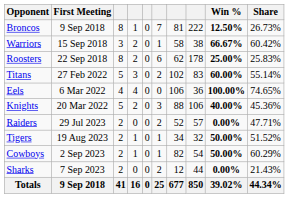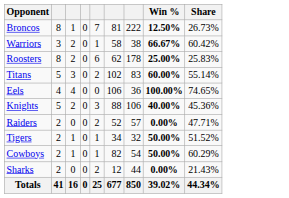 <table class="wikitable sortable" style="text-align:center;">
 <tr>
 <th>Opponent</th>
-<th>First Meeting</th>
 <th></th>
 <th></th>
 <th></th>
 <th></th>
 <th></th>
 <th></th>
 <th>Win %</th>
 <th>Share</th>
 </tr>
 <tr>
 <td align=left> <a href='#'>Broncos</a></td>
-<td>9 Sep 2018</td>
 <td>8</td>
 <td>1</td>
 <td>0</td>
 <td>7</td>
 <td align=right>81</td>
 <td align=right>222</td>
 <td><strong>12.50%</strong></td>
 <td>26.73%</td>
 </tr>
 <tr>
 <td align=left> <a href='#'>Warriors</a></td>
-<td>15 Sep 2018</td>
 <td>3</td>
 <td>2</td>
 <td>0</td>
 <td>1</td>
 <td align=right>58</td>
 <td align=right>38</td>
 <td><strong>66.67%</strong></td>
 <td>60.42%</td>
 </tr>
 <tr>
 <td align=left> <a href='#'>Roosters</a></td>
-<td>22 Sep 2018</td>
 <td>8</td>
 <td>2</td>
 <td>0</td>
 <td>6</td>
 <td align=right>62</td>
 <td align=right>178</td>
 <td><strong>25.00%</strong></td>
 <td>25.83%</td>
 </tr>
 <tr>
 <td align=left> <a href='#'>Titans</a></td>
-<td>27 Feb 2022</td>
 <td>5</td>
 <td>3</td>
 <td>0</td>
 <td>2</td>
 <td align=right>102</td>
 <td align=right>83</td>
 <td><strong>60.00%</strong></td>
 <td>55.14%</td>
 </tr>
 <tr>
 <td align=left> <a href='#'>Eels</a></td>
-<td>6 Mar 2022</td>
 <td>4</td>
 <td>4</td>
 <td>0</td>
 <td>0</td>
 <td align=right>106</td>
 <td align=right>36</td>
 <td><strong>100.00%</strong></td>
 <td>74.65%</td>
 </tr>
 <tr>
 <td align=left> <a href='#'>Knights</a></td>
-<td>20 Mar 2022</td>
 <td>5</td>
 <td>2</td>
 <td>0</td>
 <td>3</td>
 <td align=right>88</td>
 <td align=right>106</td>
 <td><strong>40.00%</strong></td>
 <td>45.36%</td>
 </tr>
 <tr>
 <td align=left> <a href='#'>Raiders</a></td>
-<td>29 Jul 2023</td>
 <td>2</td>
 <td>0</td>
 <td>0</td>
 <td>2</td>
 <td align=right>52</td>
 <td align=right>57</td>
 <td><strong>0.00%</strong></td>
 <td>47.71%</td>
 </tr>
 <tr>
 <td align=left> <a href='#'>Tigers</a></td>
-<td>19 Aug 2023</td>
 <td>2</td>
 <td>1</td>
 <td>0</td>
 <td>1</td>
 <td align=right>34</td>
 <td align=right>32</td>
 <td><strong>50.00%</strong></td>
 <td>51.52%</td>
 </tr>
 <tr>
 <td align=left> <a href='#'>Cowboys</a></td>
-<td>2 Sep 2023</td>
 <td>2</td>
 <td>1</td>
 <td>0</td>
 <td>1</td>
 <td align=right>82</td>
 <td align=right>54</td>
 <td><strong>50.00%</strong></td>
 <td>60.29%</td>
 </tr>
 <tr>
 <td align=left> <a href='#'>Sharks</a></td>
-<td>7 Sep 2023</td>
 <td>2</td>
 <td>0</td>
 <td>0</td>
 <td>2</td>
 <td align=right>12</td>
 <td align=right>44</td>
 <td><strong>0.00%</strong></td>
 <td>21.43%</td>
 </tr>
 <tr>
 <th align=left>Totals</th>
-<th>9 Sep 2018</th>
 <th>41</th>
 <th>16</th>
 <th>0</th>
 <th>25</th>
 <th style="text-align:right;">677</th>
 <th style="text-align:right;">850</th>
 <th><strong>39.02%</strong></th>
 <th>44.34%</th>
 </tr>
 </table>
